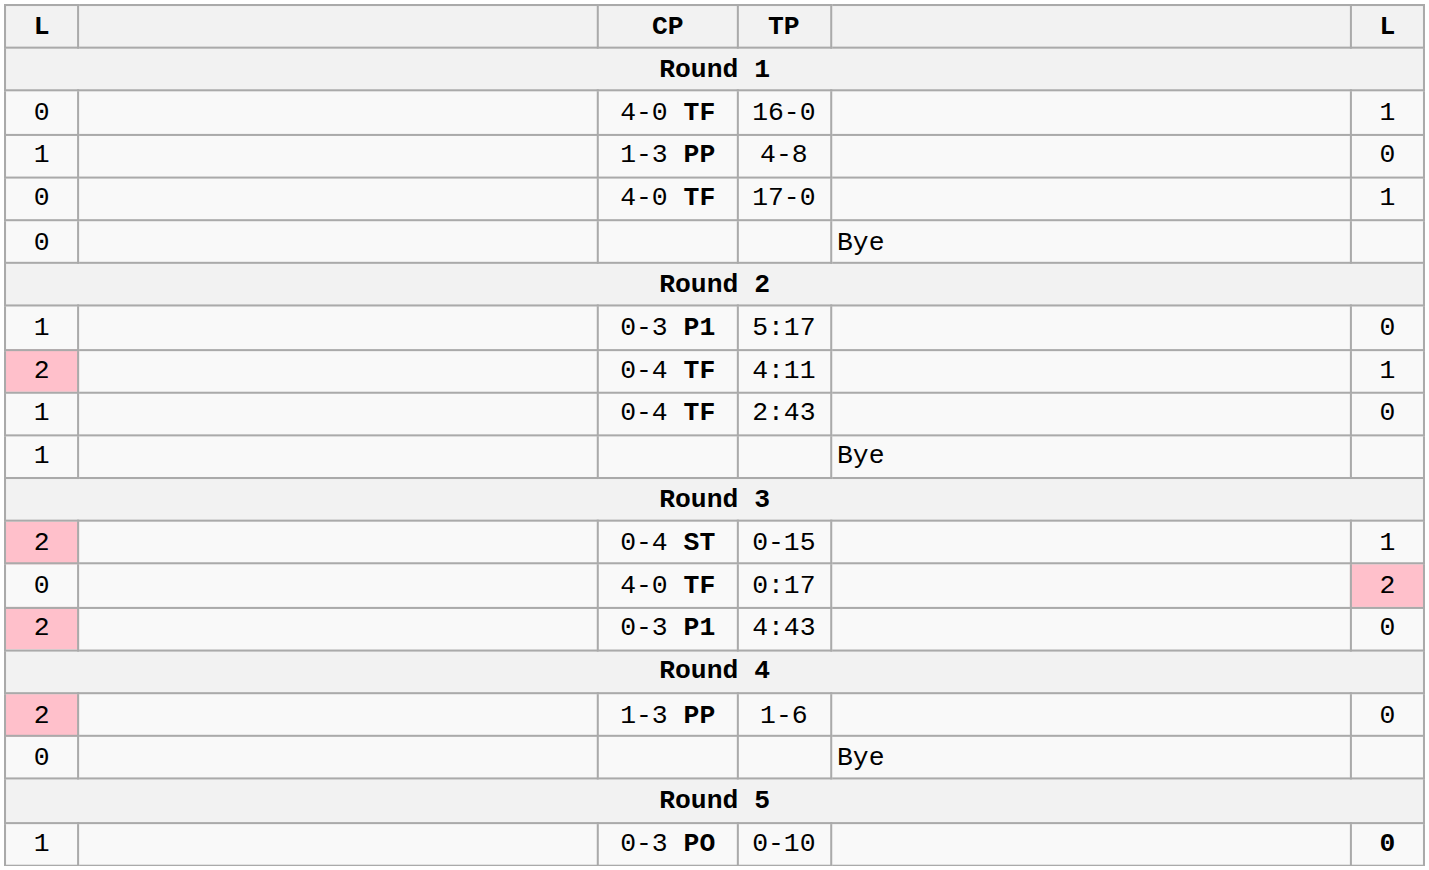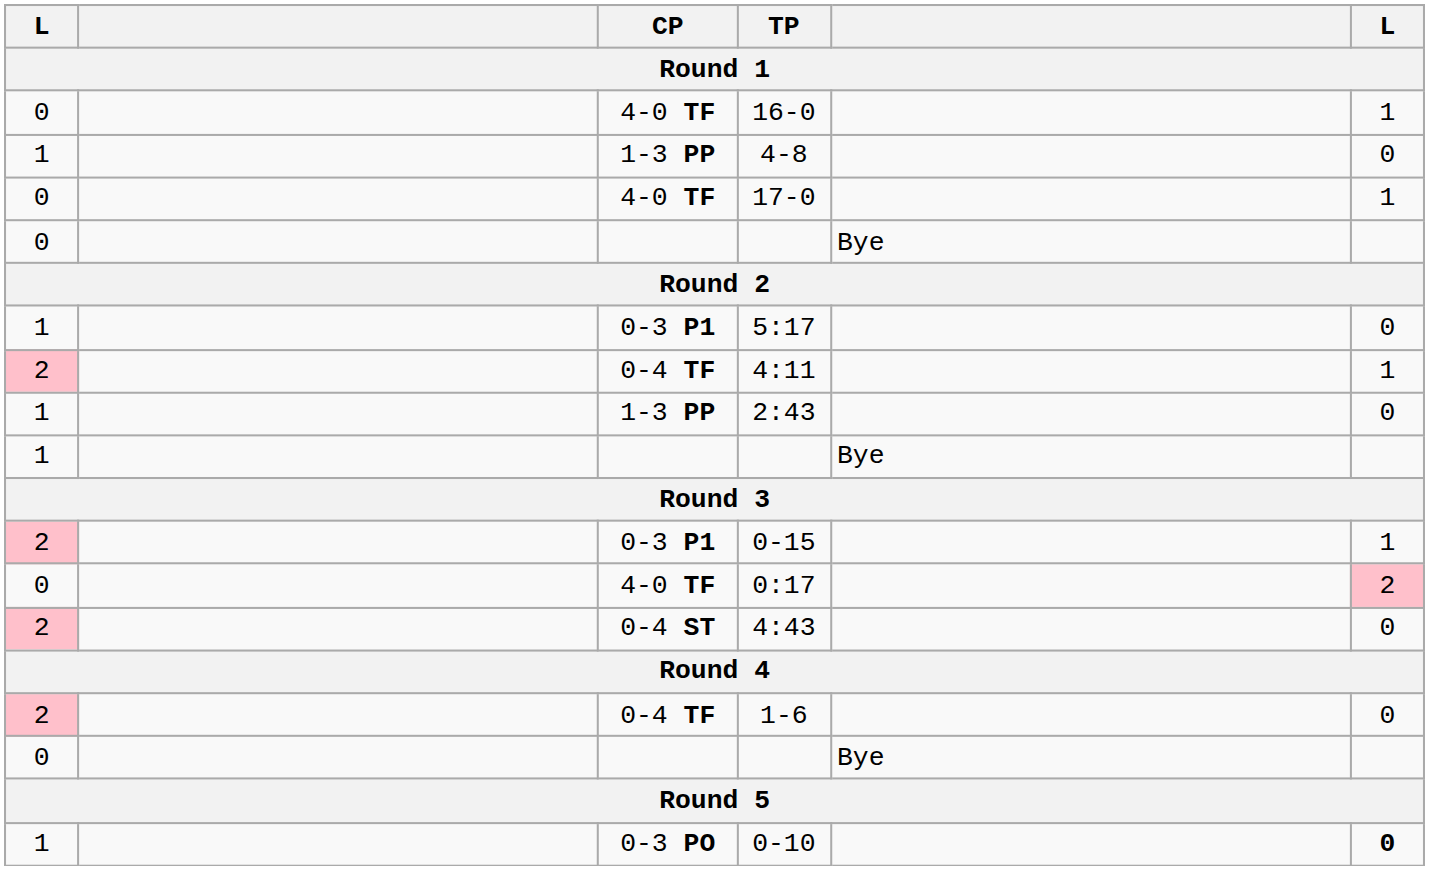 <table class="wikitable" style="text-align: center;" |>
 <tr>
 <th width="30">L</th>
 <th width="250"></th>
 <th width="62">CP</th>
 <th width="40">TP</th>
 <th width="250"></th>
 <th width="30">L</th>
 </tr>
 <tr>
 <th colspan="7">Round 1</th>
 </tr>
 <tr>
 <td>0</td>
 <td style="text-align:left;"><strong></strong></td>
 <td>4-0 <strong>TF</strong></td>
 <td>16-0</td>
 <td style="text-align:left;"></td>
 <td>1</td>
 </tr>
 <tr>
 <td>1</td>
 <td style="text-align:left;"></td>
 <td>1-3 <strong>PP</strong></td>
 <td>4-8</td>
 <td style="text-align:left;"><strong></strong></td>
 <td>0</td>
 </tr>
 <tr>
 <td>0</td>
 <td style="text-align:left;"><strong></strong></td>
 <td>4-0 <strong>TF</strong></td>
 <td>17-0</td>
 <td style="text-align:left;"></td>
 <td>1</td>
 </tr>
 <tr>
 <td>0</td>
 <td style="text-align:left;"><strong></strong></td>
 <td></td>
 <td></td>
 <td style="text-align:left;">Bye</td>
 <td></td>
 </tr>
 <tr>
 <th colspan="7">Round 2</th>
 </tr>
 <tr>
 <td>1</td>
 <td style="text-align:left;"></td>
 <td>0-3 <strong>P1</strong></td>
 <td>5:17</td>
 <td style="text-align:left;"><strong></strong></td>
 <td>0</td>
 </tr>
 <tr>
 <td bgcolor=pink>2</td>
 <td style="text-align:left;"></td>
 <td>0-4 <strong>TF</strong></td>
 <td>4:11</td>
 <td style="text-align:left;"><strong></strong></td>
 <td>1</td>
 </tr>
 <tr>
 <td>1</td>
 <td style="text-align:left;"></td>
-<td>0-4 <strong>TF</strong></td>
+<td>1-3 <strong>PP</strong></td>
 <td>2:43</td>
 <td style="text-align:left;"><strong></strong></td>
 <td>0</td>
 </tr>
 <tr>
 <td>1</td>
 <td style="text-align:left;"><strong></strong></td>
 <td></td>
 <td></td>
 <td style="text-align:left;">Bye</td>
 <td></td>
 </tr>
 <tr>
 <th colspan="7">Round 3</th>
 </tr>
 <tr>
 <td bgcolor=pink>2</td>
 <td style="text-align:left;"></td>
-<td>0-4 <strong>ST</strong></td>
+<td>0-3 <strong>P1</strong></td>
 <td>0-15</td>
 <td style="text-align:left;"><strong></strong></td>
 <td>1</td>
 </tr>
 <tr>
 <td>0</td>
 <td style="text-align:left;"><strong></strong></td>
 <td>4-0 <strong>TF</strong></td>
 <td>0:17</td>
 <td style="text-align:left;"></td>
 <td bgcolor=pink>2</td>
 </tr>
 <tr>
 <td bgcolor=pink>2</td>
 <td style="text-align:left;"></td>
-<td>0-3 <strong>P1</strong></td>
+<td>0-4 <strong>ST</strong></td>
 <td>4:43</td>
 <td style="text-align:left;"><strong></strong></td>
 <td>0</td>
 </tr>
 <tr>
 <th colspan="7">Round 4</th>
 </tr>
 <tr>
 <td bgcolor=pink>2</td>
 <td style="text-align:left;"></td>
-<td>1-3 <strong>PP</strong></td>
+<td>0-4 <strong>TF</strong></td>
 <td>1-6</td>
 <td style="text-align:left;"><strong></strong></td>
 <td>0</td>
 </tr>
 <tr>
 <td>0</td>
 <td style="text-align:left;"><strong></strong></td>
 <td></td>
 <td></td>
 <td style="text-align:left;">Bye</td>
 <td></td>
 </tr>
 <tr>
 <th colspan="7">Round 5</th>
 </tr>
 <tr>
 <td>1</td>
 <td style="text-align:left;"></td>
 <td>0-3 <strong>PO</strong></td>
 <td>0-10</td>
 <td style="text-align:left;"><strong></strong></td>
 <td><strong>0</strong></td>
 </tr>
 </table>
